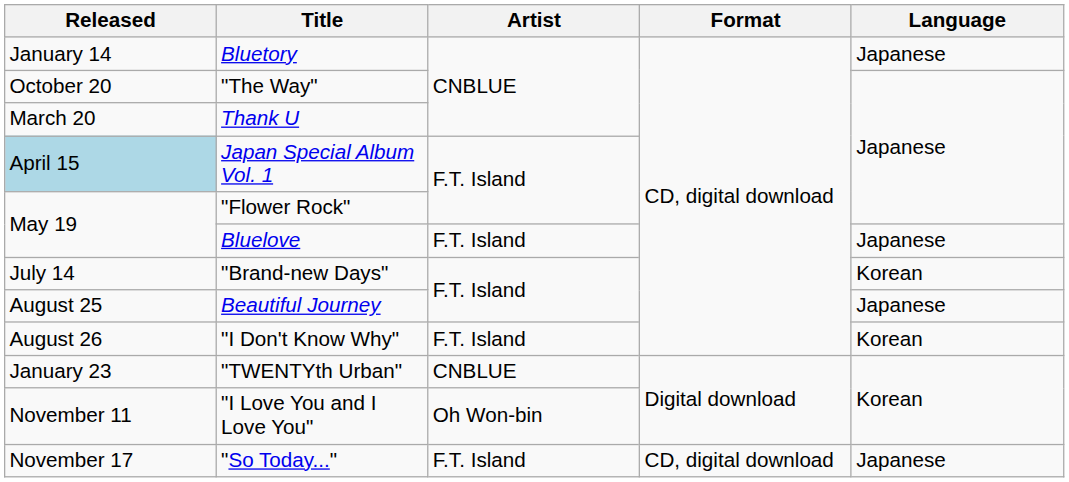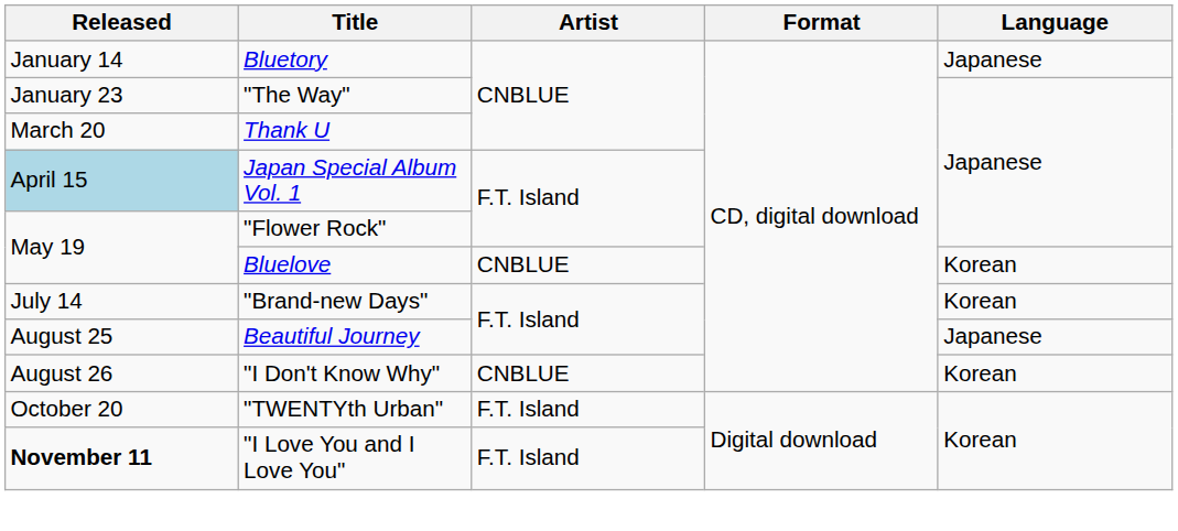 <table class="wikitable sortable" align="left center" style="width:65%;">
 <tr>
 <th style="width:20%;">Released</th>
 <th style="width:20%;">Title</th>
 <th style="width:20%;">Artist</th>
 <th style="width:20%;">Format</th>
 <th style="width:20%;">Language</th>
 </tr>
 <tr>
 <td>January 14</td>
 <td><em><a href='#'>Bluetory</a></em></td>
 <td rowspan="3">CNBLUE</td>
 <td rowspan="9">CD, digital download</td>
 <td>Japanese</td>
 </tr>
 <tr>
-<td>October 20</td>
+<td>January 23</td>
 <td>"The Way"</td>
 <td rowspan="4">Japanese</td>
 </tr>
 <tr>
 <td>March 20</td>
 <td><em><a href='#'>Thank U</a></em></td>
 </tr>
 <tr>
 <td style="background: lightblue;">April 15</td>
 <td><em><a href='#'>Japan Special Album Vol. 1</a></em></td>
 <td rowspan="2">F.T. Island</td>
 </tr>
 <tr>
 <td rowspan="2">May 19</td>
 <td>"Flower Rock"</td>
 </tr>
 <tr>
 <td><em><a href='#'>Bluelove</a></em></td>
-<td>F.T. Island</td>
-<td>Japanese</td>
+<td>CNBLUE</td>
+<td>Korean</td>
 </tr>
 <tr>
 <td>July 14</td>
 <td>"Brand-new Days"</td>
 <td rowspan="2">F.T. Island</td>
 <td>Korean</td>
 </tr>
 <tr>
 <td>August 25</td>
 <td><em><a href='#'>Beautiful Journey</a></em></td>
 <td>Japanese</td>
 </tr>
 <tr>
 <td>August 26</td>
 <td>"I Don't Know Why"</td>
-<td>F.T. Island</td>
+<td>CNBLUE</td>
 <td>Korean</td>
 </tr>
 <tr>
-<td>January 23</td>
+<td>October 20</td>
 <td>"TWENTYth Urban"</td>
-<td>CNBLUE</td>
+<td>F.T. Island</td>
 <td rowspan="2">Digital download</td>
 <td rowspan="2">Korean</td>
 </tr>
 <tr>
-<td>November 11</td>
+<td><strong>November 11</strong></td>
 <td>"I Love You and I Love You"</td>
-<td>Oh Won-bin</td>
-</tr>
-<tr>
-<td>November 17</td>
-<td>"<a href='#'>So Today...</a>"</td>
 <td>F.T. Island</td>
-<td>CD, digital download</td>
-<td>Japanese</td>
 </tr>
 </table>
